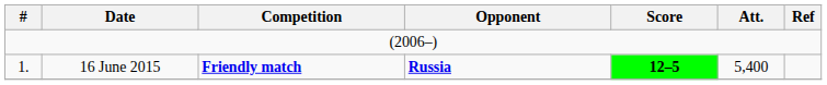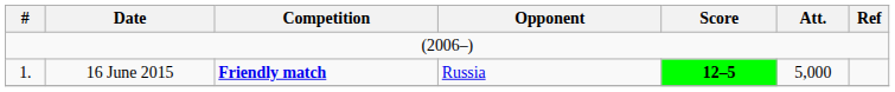 <table class="wikitable" style="font-size:95%; text-align: center;">
 <tr>
 <th width="30">#</th>
 <th width="150">Date</th>
 <th width="200">Competition</th>
 <th width="200">Opponent</th>
 <th width="100">Score</th>
 <th width="60">Att.</th>
 <th width="30">Ref</th>
 </tr>
 <tr>
 <td colspan="7"><strong></strong> (2006–)</td>
 </tr>
 <tr>
 <td>1.</td>
 <td>16 June 2015</td>
 <td align="left"><strong><a href='#'>Friendly match</a></strong></td>
-<td align="left"><strong> <a href='#'>Russia</a></strong></td>
+<td align="left"> <a href='#'>Russia</a></td>
 <td bgcolor="#00FF00"><strong>12–5</strong></td>
-<td>5,400</td>
+<td>5,000</td>
 <td></td>
 </tr>
 <tr>
 </tr>
 </table>
